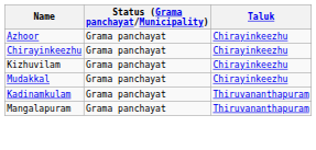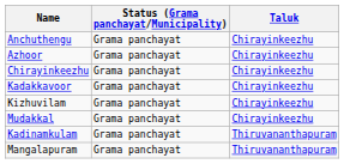 <table class="wikitable sortable static-row-numbers static-row-header-hash">
 <tr>
 <th width="100px">Name</th>
 <th width="130px">Status (<a href='#'>Grama panchayat</a>/<a href='#'>Municipality</a>)</th>
 <th width="100px"><a href='#'>Taluk</a></th>
+</tr>
+<tr>
+<td><a href='#'>Anchuthengu</a></td>
+<td>Grama panchayat</td>
+<td><a href='#'>Chirayinkeezhu</a></td>
 </tr>
 <tr>
 <td><a href='#'>Azhoor</a></td>
 <td>Grama panchayat</td>
 <td><a href='#'>Chirayinkeezhu</a></td>
 </tr>
 <tr>
 <td><a href='#'>Chirayinkeezhu</a></td>
+<td>Grama panchayat</td>
+<td><a href='#'>Chirayinkeezhu</a></td>
+</tr>
+<tr>
+<td><a href='#'>Kadakkavoor</a></td>
 <td>Grama panchayat</td>
 <td><a href='#'>Chirayinkeezhu</a></td>
 </tr>
 <tr>
 <td>Kizhuvilam</td>
 <td>Grama panchayat</td>
 <td><a href='#'>Chirayinkeezhu</a></td>
 </tr>
 <tr>
 <td><a href='#'>Mudakkal</a></td>
 <td>Grama panchayat</td>
 <td><a href='#'>Chirayinkeezhu</a></td>
 </tr>
 <tr>
 <td><a href='#'>Kadinamkulam</a></td>
 <td>Grama panchayat</td>
 <td><a href='#'>Thiruvananthapuram</a></td>
 </tr>
 <tr>
 <td>Mangalapuram</td>
 <td>Grama panchayat</td>
 <td><a href='#'>Thiruvananthapuram</a></td>
 </tr>
 </table>
